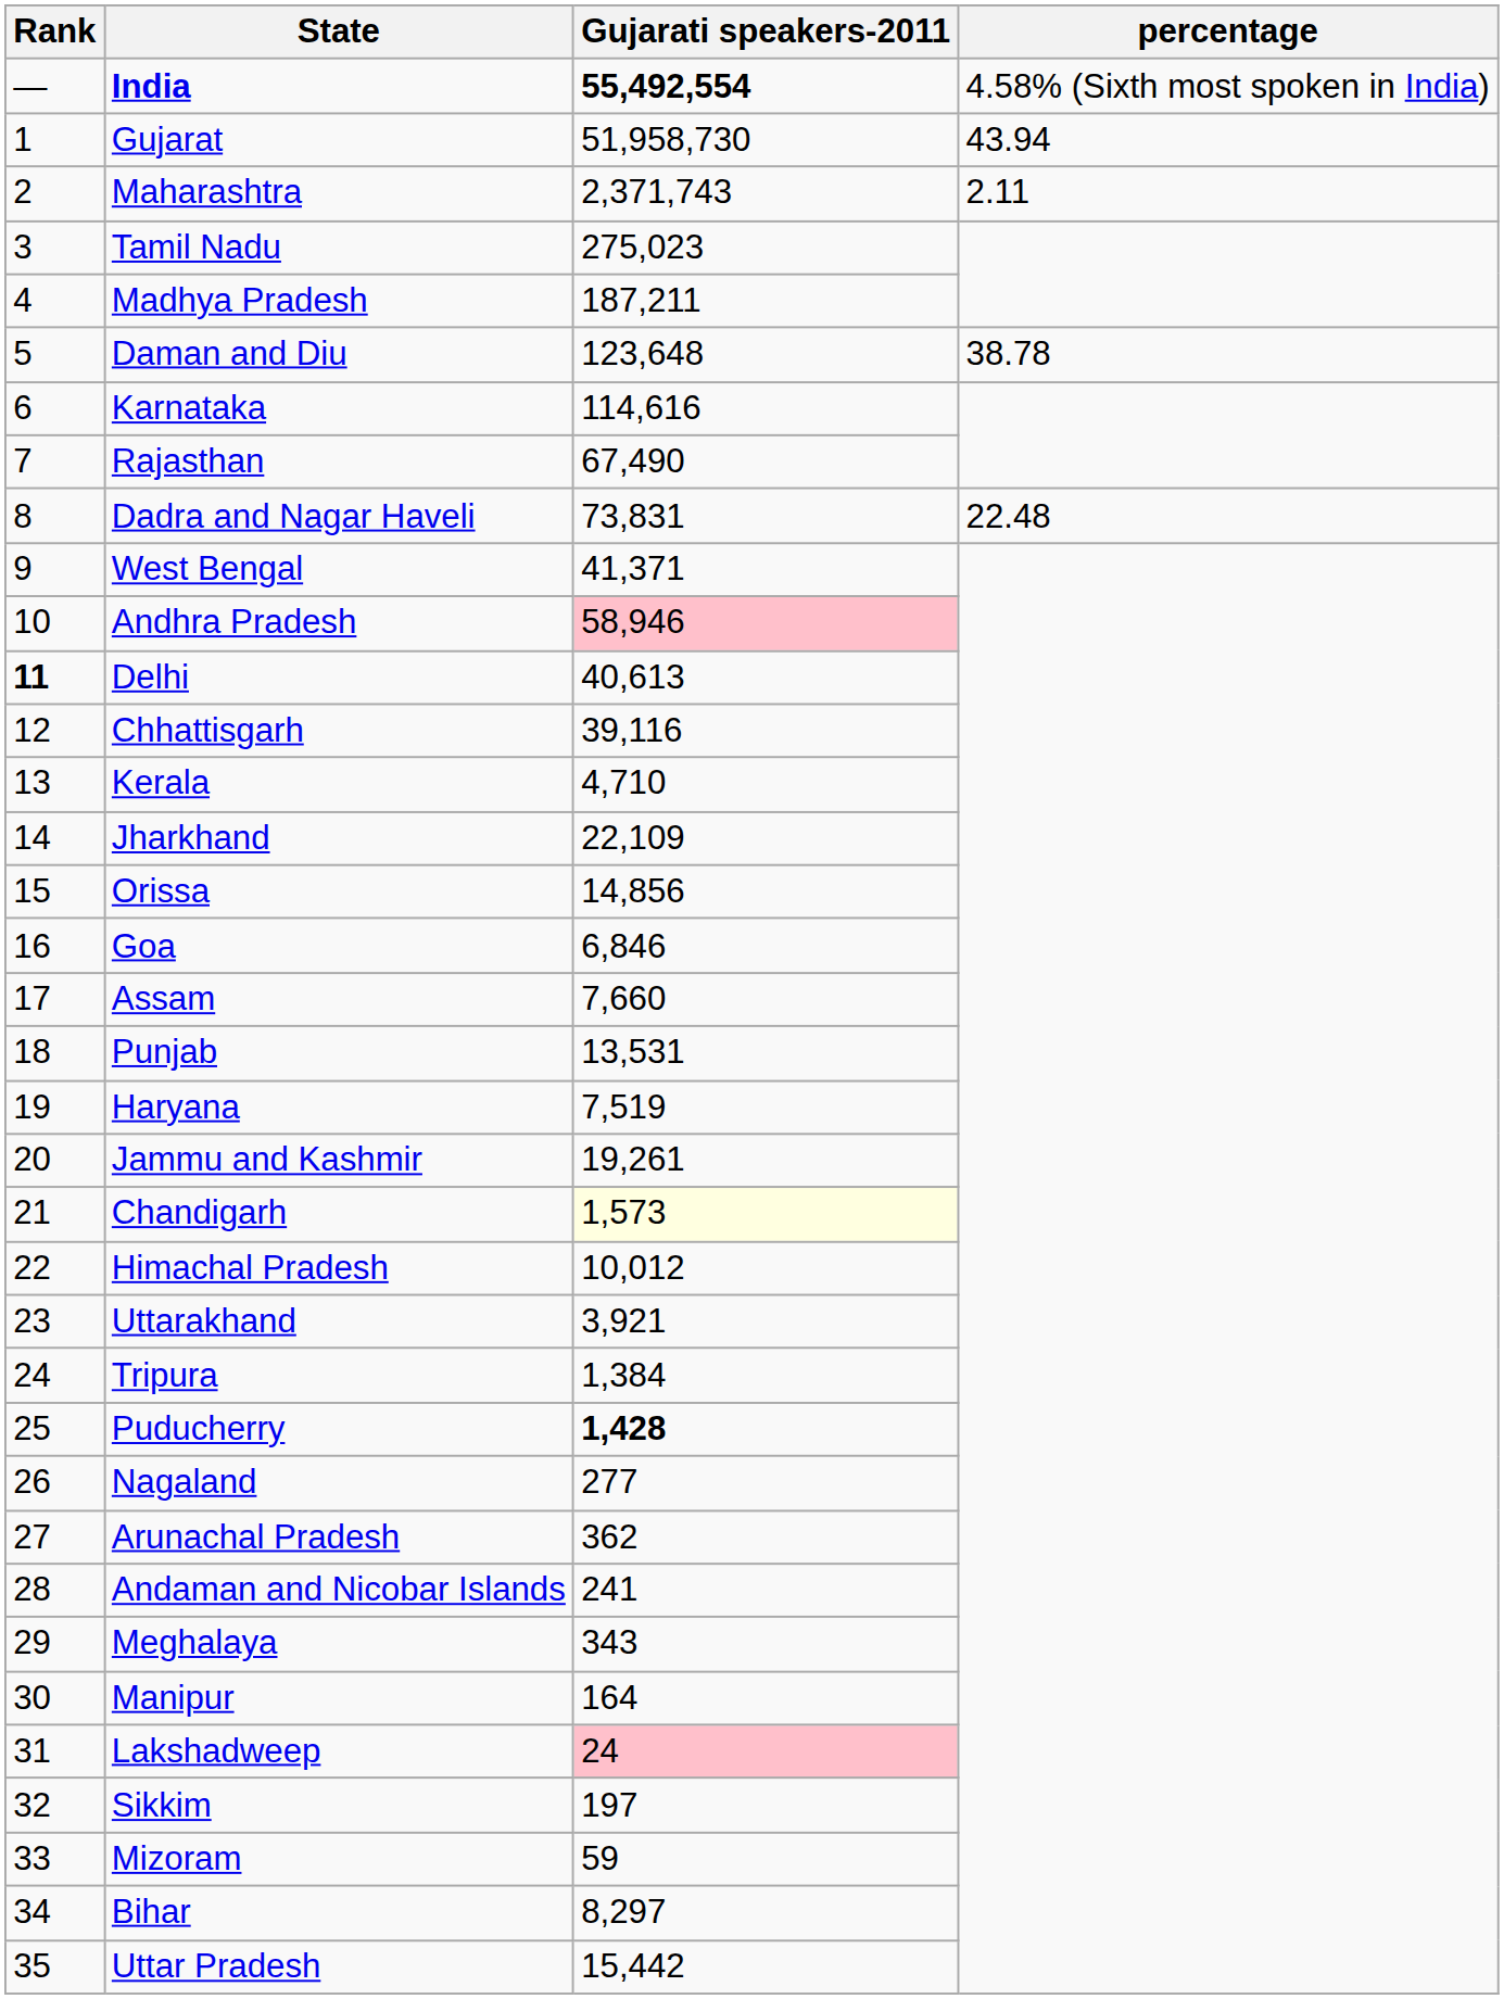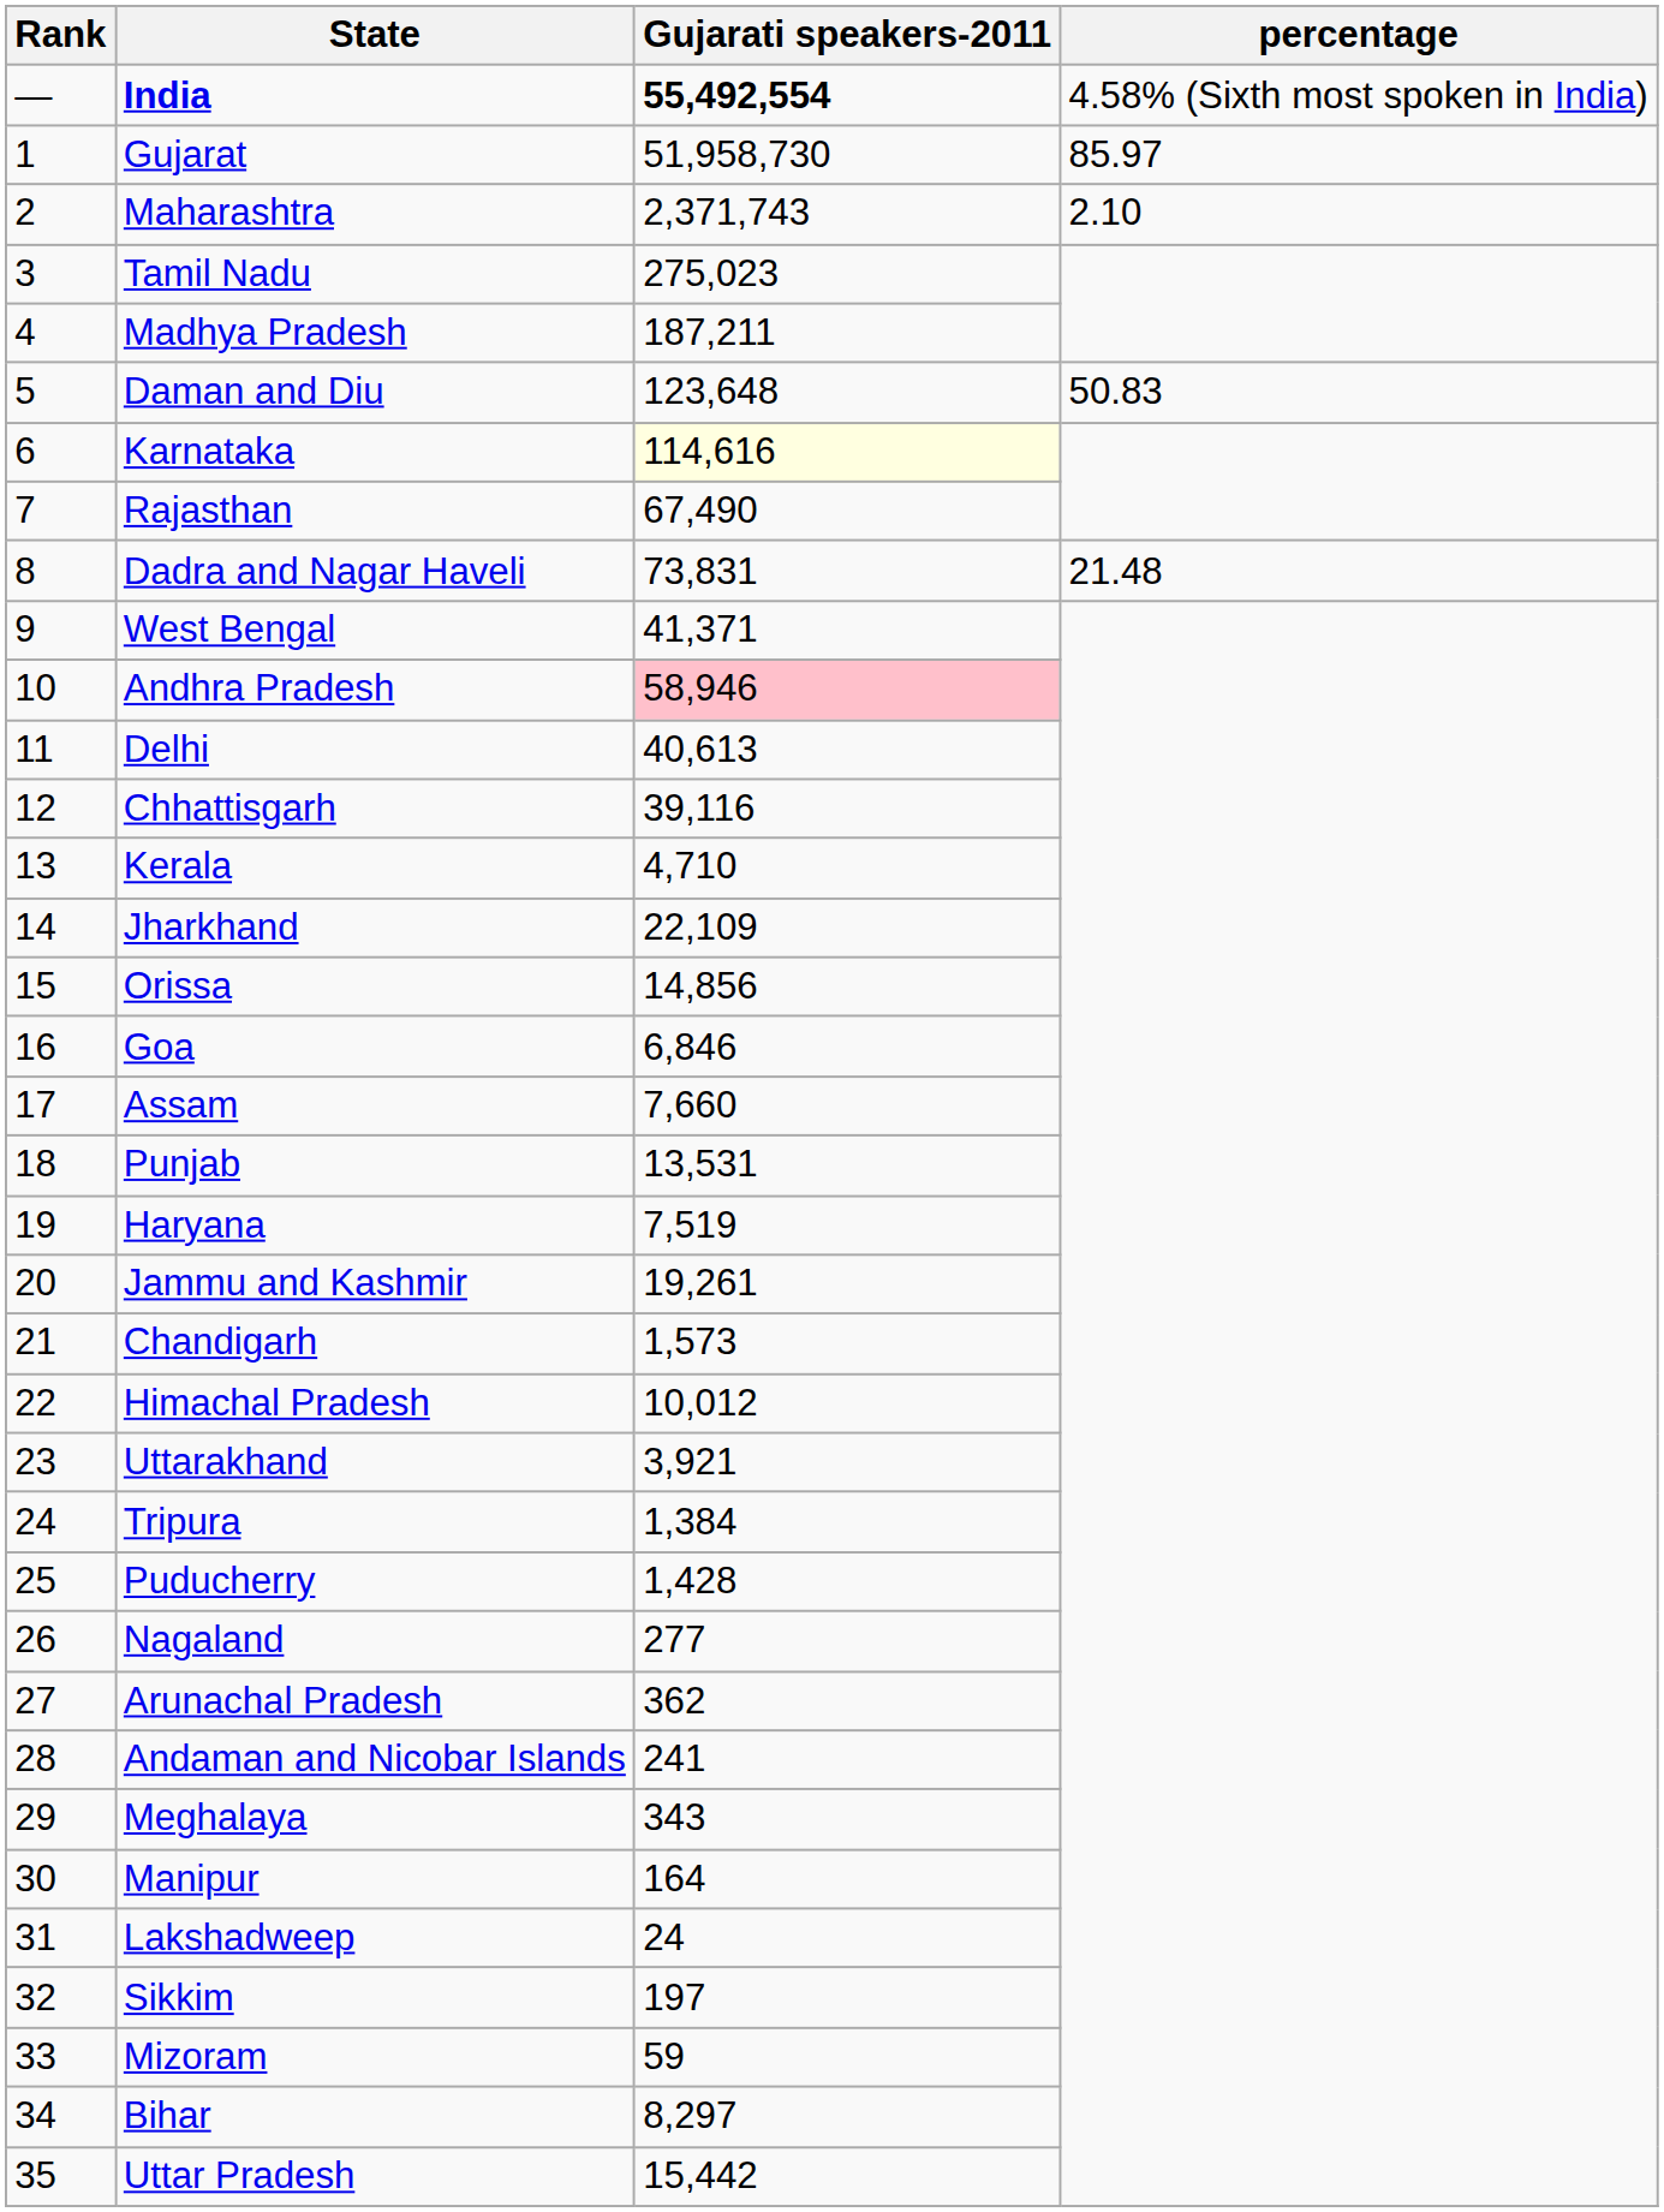 <table class="wikitable">
 <tr>
 <th>Rank</th>
 <th>State</th>
 <th>Gujarati speakers-2011</th>
 <th>percentage</th>
 </tr>
 <tr>
 <td>—</td>
 <td><strong><a href='#'>India</a></strong></td>
 <td><strong>55,492,554</strong></td>
 <td>4.58% (Sixth most spoken in <a href='#'>India</a>)</td>
 </tr>
 <tr>
 <td>1</td>
 <td><a href='#'>Gujarat</a></td>
 <td>51,958,730</td>
-<td>43.94</td>
+<td>85.97</td>
 </tr>
 <tr>
 <td>2</td>
 <td><a href='#'>Maharashtra</a></td>
 <td>2,371,743</td>
-<td>2.11</td>
+<td>2.10</td>
 </tr>
 <tr>
 <td>3</td>
 <td><a href='#'>Tamil Nadu</a></td>
 <td>275,023</td>
 </tr>
 <tr>
 <td>4</td>
 <td><a href='#'>Madhya Pradesh</a></td>
 <td>187,211</td>
 </tr>
 <tr>
 <td>5</td>
 <td><a href='#'>Daman and Diu</a></td>
 <td>123,648</td>
-<td>38.78</td>
+<td>50.83</td>
 </tr>
 <tr>
 <td>6</td>
 <td><a href='#'>Karnataka</a></td>
-<td>114,616</td>
+<td style="background: lightyellow;">114,616</td>
 </tr>
 <tr>
 <td>7</td>
 <td><a href='#'>Rajasthan</a></td>
 <td>67,490</td>
 </tr>
 <tr>
 <td>8</td>
 <td><a href='#'>Dadra and Nagar Haveli</a></td>
 <td>73,831</td>
-<td>22.48</td>
+<td>21.48</td>
 </tr>
 <tr>
 <td>9</td>
 <td><a href='#'>West Bengal</a></td>
 <td>41,371</td>
 </tr>
 <tr>
 <td>10</td>
 <td><a href='#'>Andhra Pradesh</a></td>
 <td style="background: pink;">58,946</td>
 </tr>
 <tr>
-<td><strong>11</strong></td>
+<td>11</td>
 <td><a href='#'>Delhi</a></td>
 <td>40,613</td>
 </tr>
 <tr>
 <td>12</td>
 <td><a href='#'>Chhattisgarh</a></td>
 <td>39,116</td>
 </tr>
 <tr>
 <td>13</td>
 <td><a href='#'>Kerala</a></td>
 <td>4,710</td>
 </tr>
 <tr>
 <td>14</td>
 <td><a href='#'>Jharkhand</a></td>
 <td>22,109</td>
 </tr>
 <tr>
 <td>15</td>
 <td><a href='#'>Orissa</a></td>
 <td>14,856</td>
 </tr>
 <tr>
 <td>16</td>
 <td><a href='#'>Goa</a></td>
 <td>6,846</td>
 </tr>
 <tr>
 <td>17</td>
 <td><a href='#'>Assam</a></td>
 <td>7,660</td>
 </tr>
 <tr>
 <td>18</td>
 <td><a href='#'>Punjab</a></td>
 <td>13,531</td>
 </tr>
 <tr>
 <td>19</td>
 <td><a href='#'>Haryana</a></td>
 <td>7,519</td>
 </tr>
 <tr>
 <td>20</td>
 <td><a href='#'>Jammu and Kashmir</a></td>
 <td>19,261</td>
 </tr>
 <tr>
 <td>21</td>
 <td><a href='#'>Chandigarh</a></td>
-<td style="background: lightyellow;">1,573</td>
+<td>1,573</td>
 </tr>
 <tr>
 <td>22</td>
 <td><a href='#'>Himachal Pradesh</a></td>
 <td>10,012</td>
 </tr>
 <tr>
 <td>23</td>
 <td><a href='#'>Uttarakhand</a></td>
 <td>3,921</td>
 </tr>
 <tr>
 <td>24</td>
 <td><a href='#'>Tripura</a></td>
 <td>1,384</td>
 </tr>
 <tr>
 <td>25</td>
 <td><a href='#'>Puducherry</a></td>
-<td><strong>1,428</strong></td>
+<td>1,428</td>
 </tr>
 <tr>
 <td>26</td>
 <td><a href='#'>Nagaland</a></td>
 <td>277</td>
 </tr>
 <tr>
 <td>27</td>
 <td><a href='#'>Arunachal Pradesh</a></td>
 <td>362</td>
 </tr>
 <tr>
 <td>28</td>
 <td><a href='#'>Andaman and Nicobar Islands</a></td>
 <td>241</td>
 </tr>
 <tr>
 <td>29</td>
 <td><a href='#'>Meghalaya</a></td>
 <td>343</td>
 </tr>
 <tr>
 <td>30</td>
 <td><a href='#'>Manipur</a></td>
 <td>164</td>
 </tr>
 <tr>
 <td>31</td>
 <td><a href='#'>Lakshadweep</a></td>
-<td style="background: pink;">24</td>
+<td>24</td>
 </tr>
 <tr>
 <td>32</td>
 <td><a href='#'>Sikkim</a></td>
 <td>197</td>
 </tr>
 <tr>
 <td>33</td>
 <td><a href='#'>Mizoram</a></td>
 <td>59</td>
 </tr>
 <tr>
 <td>34</td>
 <td><a href='#'>Bihar</a></td>
 <td>8,297</td>
 </tr>
 <tr>
 <td>35</td>
 <td><a href='#'>Uttar Pradesh</a></td>
 <td>15,442</td>
 </tr>
 </table>
